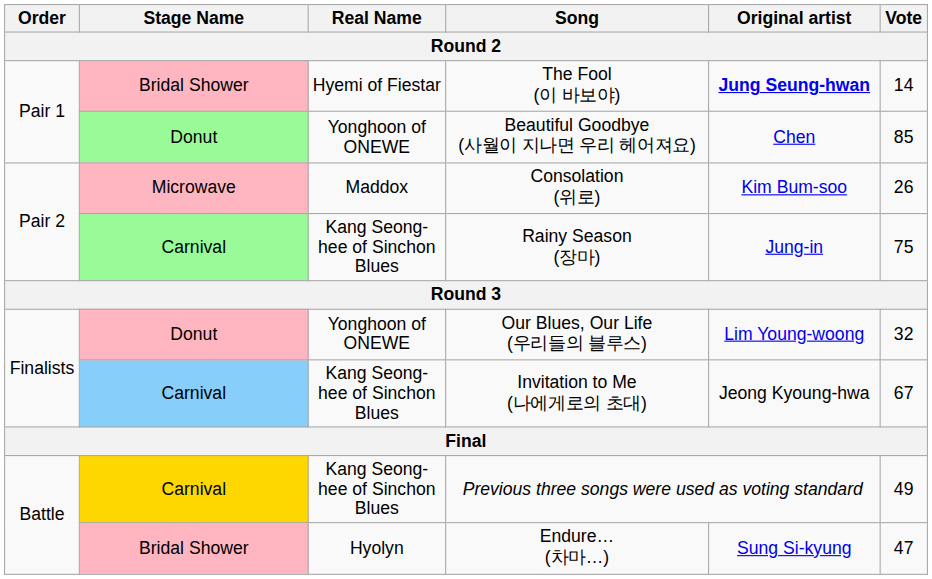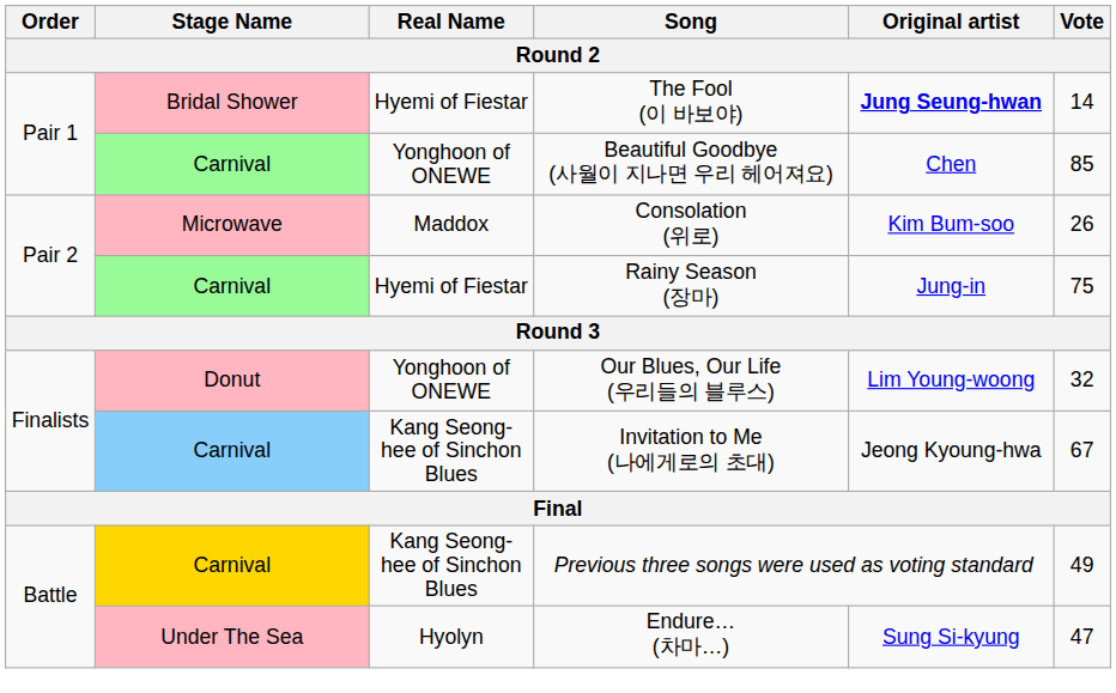 <table class="wikitable" style="text-align:center; width:95%;">
 <tr>
 <th style="width:1%">Order</th>
 <th style="width:20%;">Stage Name</th>
 <th style="width:12%">Real Name</th>
 <th style="width:23%;">Song</th>
 <th style="width:15%;">Original artist</th>
 <th style="width:1%;">Vote</th>
 </tr>
 <tr>
 <th colspan=6>Round 2</th>
 </tr>
 <tr>
 <td rowspan=2>Pair 1</td>
 <td bgcolor="lightpink">Bridal Shower</td>
 <td>Hyemi of Fiestar</td>
 <td>The Fool<br>(이 바보야)</td>
 <td><strong><a href='#'>Jung Seung-hwan</a></strong></td>
 <td>14</td>
 </tr>
 <tr>
-<td bgcolor="palegreen">Donut</td>
+<td bgcolor="palegreen">Carnival</td>
 <td>Yonghoon of ONEWE</td>
 <td>Beautiful Goodbye<br>(사월이 지나면 우리 헤어져요)</td>
 <td><a href='#'>Chen</a></td>
 <td>85</td>
 </tr>
 <tr>
 <td rowspan=2>Pair 2</td>
 <td bgcolor="lightpink">Microwave</td>
 <td>Maddox</td>
 <td>Consolation<br>(위로)</td>
 <td><a href='#'>Kim Bum-soo</a></td>
 <td>26</td>
 </tr>
 <tr>
 <td bgcolor="palegreen">Carnival</td>
-<td>Kang Seong-hee of Sinchon Blues</td>
+<td>Hyemi of Fiestar</td>
 <td>Rainy Season<br>(장마)</td>
 <td><a href='#'>Jung-in</a></td>
 <td>75</td>
 </tr>
 <tr>
 <th colspan=6>Round 3</th>
 </tr>
 <tr>
 <td rowspan=2>Finalists</td>
 <td bgcolor="lightpink">Donut</td>
 <td>Yonghoon of ONEWE</td>
 <td>Our Blues, Our Life<br>(우리들의 블루스)</td>
 <td><a href='#'>Lim Young-woong</a></td>
 <td>32</td>
 </tr>
 <tr>
 <td bgcolor="lightskyblue">Carnival</td>
 <td>Kang Seong-hee of Sinchon Blues</td>
 <td>Invitation to Me<br>(나에게로의 초대)</td>
 <td>Jeong Kyoung-hwa</td>
 <td>67</td>
 </tr>
 <tr>
 <th colspan=6>Final</th>
 </tr>
 <tr>
 <td rowspan=2>Battle</td>
 <td bgcolor="gold">Carnival</td>
 <td>Kang Seong-hee of Sinchon Blues</td>
 <td colspan=2><em>Previous three songs were used as voting standard</em></td>
 <td>49</td>
 </tr>
 <tr>
-<td bgcolor="lightpink">Bridal Shower</td>
+<td bgcolor="lightpink">Under The Sea</td>
 <td>Hyolyn</td>
 <td>Endure…<br>(차마…)</td>
 <td><a href='#'>Sung Si-kyung</a></td>
 <td>47</td>
 </tr>
 </table>
